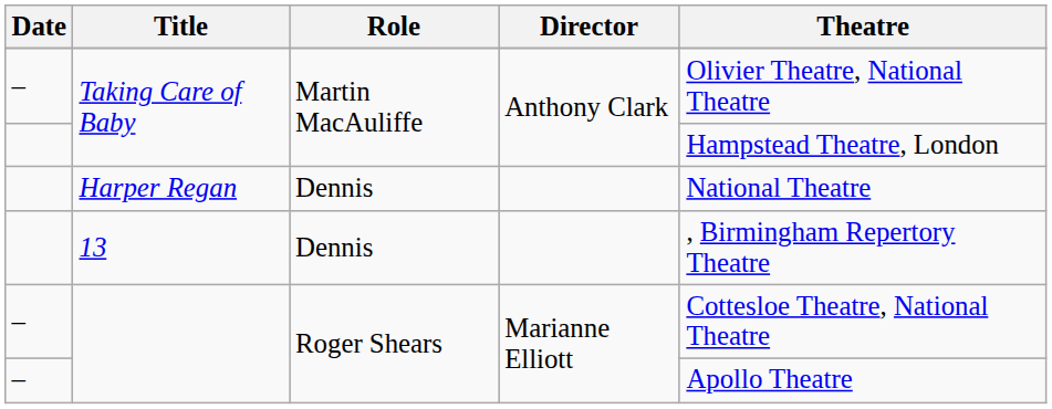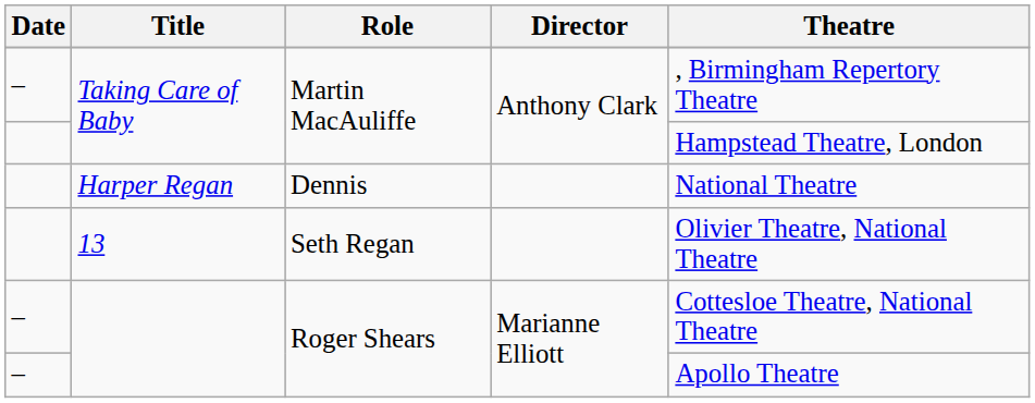 <table class="wikitable sortable">
 <tr>
 <th>Date</th>
 <th>Title</th>
 <th>Role</th>
 <th>Director</th>
 <th>Theatre</th>
 </tr>
 <tr>
 </tr>
 <tr>
 <td> – </td>
 <td rowspan="2"><em><a href='#'>Taking Care of Baby</a></em></td>
 <td rowspan="2">Martin MacAuliffe</td>
 <td rowspan="2">Anthony Clark</td>
-<td><a href='#'>Olivier Theatre</a>, <a href='#'>National Theatre</a></td>
+<td>, <a href='#'>Birmingham Repertory Theatre</a></td>
 </tr>
 <tr>
 <td></td>
 <td><a href='#'>Hampstead Theatre</a>, London</td>
 </tr>
 <tr>
 <td></td>
 <td><em><a href='#'>Harper Regan</a></em> </td>
 <td>Dennis</td>
 <td></td>
 <td><a href='#'>National Theatre</a></td>
 </tr>
 <tr>
 <td></td>
 <td><em><a href='#'>13</a></em></td>
-<td>Dennis</td>
+<td>Seth Regan</td>
 <td></td>
-<td>, <a href='#'>Birmingham Repertory Theatre</a></td>
+<td><a href='#'>Olivier Theatre</a>, <a href='#'>National Theatre</a></td>
 </tr>
 <tr>
 <td> – </td>
 <td rowspan="2"><em></em></td>
 <td rowspan="2">Roger Shears<br></td>
 <td rowspan="2">Marianne Elliott</td>
 <td><a href='#'>Cottesloe Theatre</a>, <a href='#'>National Theatre</a></td>
 </tr>
 <tr>
 <td> – </td>
 <td><a href='#'>Apollo Theatre</a></td>
 </tr>
 </table>
